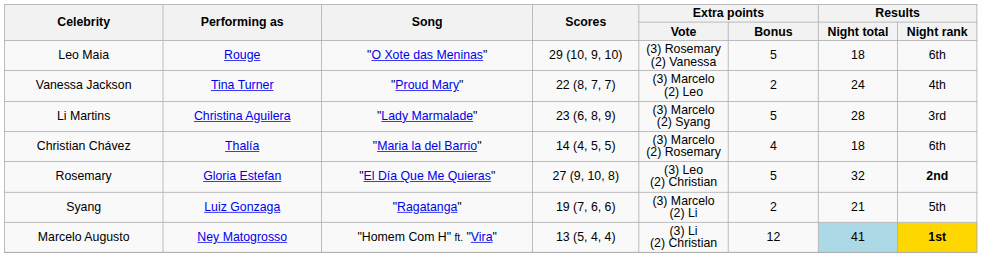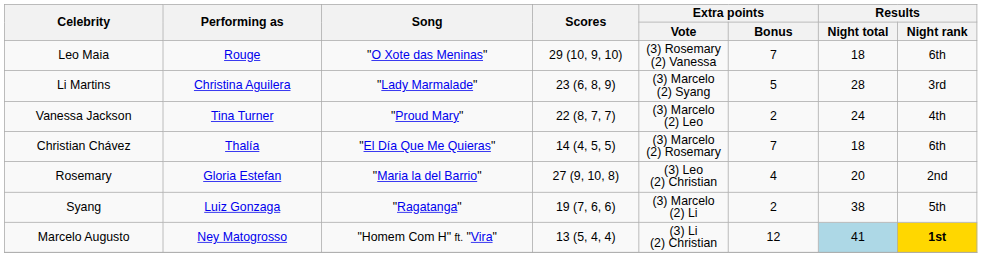 <table class="wikitable" style="font-size:100%; line-height:16px; text-align:center" width="100%">
 <tr>
 <th rowspan="2" style="width:15.0%;">Celebrity</th>
 <th rowspan="2" style="width:15.0%;">Performing as</th>
 <th rowspan="2" style="width:20.0%;">Song</th>
 <th rowspan="2" style="width:10.0%;">Scores</th>
 <th colspan="2">Extra points</th>
 <th colspan="2">Results</th>
 </tr>
 <tr>
 <th style="width:08.5%;">Vote</th>
 <th style="width:08.5%;">Bonus</th>
 <th style="width:07.5%;">Night total</th>
 <th style="width:07.5%;">Night rank</th>
 </tr>
 <tr>
 <td>Leo Maia</td>
 <td><a href='#'>Rouge</a></td>
 <td>"<a href='#'>O Xote das Meninas</a>"</td>
 <td>29 (10, 9, 10)</td>
 <td>(3) Rosemary<br>(2) Vanessa</td>
-<td>5</td>
+<td>7</td>
 <td>18</td>
 <td>6th</td>
+</tr>
+<tr>
+<td>Li Martins</td>
+<td><a href='#'>Christina Aguilera</a></td>
+<td>"<a href='#'>Lady Marmalade</a>"</td>
+<td>23 (6, 8, 9)</td>
+<td>(3) Marcelo<br>(2) Syang</td>
+<td>5</td>
+<td>28</td>
+<td>3rd</td>
 </tr>
 <tr>
 <td>Vanessa Jackson</td>
 <td><a href='#'>Tina Turner</a></td>
 <td>"<a href='#'>Proud Mary</a>"</td>
 <td>22 (8, 7, 7)</td>
 <td>(3) Marcelo<br>(2) Leo</td>
 <td>2</td>
 <td>24</td>
 <td>4th</td>
 </tr>
 <tr>
-<td>Li Martins</td>
-<td><a href='#'>Christina Aguilera</a></td>
-<td>"<a href='#'>Lady Marmalade</a>"</td>
-<td>23 (6, 8, 9)</td>
-<td>(3) Marcelo<br>(2) Syang</td>
-<td>5</td>
-<td>28</td>
-<td>3rd</td>
-</tr>
-<tr>
 <td>Christian Chávez</td>
 <td><a href='#'>Thalía</a></td>
-<td>"<a href='#'>Maria la del Barrio</a>"</td>
+<td>"<a href='#'>El Día Que Me Quieras</a>"</td>
 <td>14 (4, 5, 5)</td>
 <td>(3) Marcelo<br>(2) Rosemary</td>
-<td>4</td>
+<td>7</td>
 <td>18</td>
 <td>6th</td>
 </tr>
 <tr>
 <td>Rosemary</td>
 <td><a href='#'>Gloria Estefan</a></td>
-<td>"<a href='#'>El Día Que Me Quieras</a>"</td>
+<td>"<a href='#'>Maria la del Barrio</a>"</td>
 <td>27 (9, 10, 8)</td>
 <td>(3) Leo<br>(2) Christian</td>
-<td>5</td>
-<td>32</td>
-<td><strong>2nd</strong></td>
+<td>4</td>
+<td>20</td>
+<td>2nd</td>
 </tr>
 <tr>
 <td>Syang</td>
 <td><a href='#'>Luiz Gonzaga</a></td>
 <td>"<a href='#'>Ragatanga</a>"</td>
 <td>19 (7, 6, 6)</td>
 <td>(3) Marcelo<br>(2) Li</td>
 <td>2</td>
-<td>21</td>
+<td>38</td>
 <td>5th</td>
 </tr>
 <tr>
 <td>Marcelo Augusto</td>
 <td><a href='#'>Ney Matogrosso</a></td>
 <td>"Homem Com H" <small>ft.</small> "<a href='#'>Vira</a>"</td>
 <td>13 (5, 4, 4)</td>
 <td>(3) Li<br>(2) Christian</td>
 <td>12</td>
 <td style="background: lightblue;">41</td>
 <td bgcolor="FFD700"><strong>1st</strong></td>
 </tr>
 <tr>
 </tr>
 </table>
